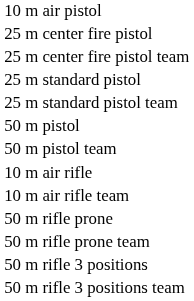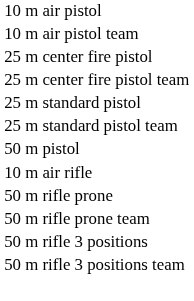 <table>
 <tr>
 <td>10 m air pistol</td>
+<td></td>
+<td></td>
+<td></td>
+</tr>
+<tr>
+<td>10 m air pistol team</td>
 <td></td>
 <td></td>
 <td></td>
 </tr>
 <tr>
 <td>25 m center fire pistol</td>
 <td></td>
 <td></td>
 <td></td>
 </tr>
 <tr>
 <td>25 m center fire pistol team</td>
 <td></td>
 <td></td>
 <td></td>
 </tr>
 <tr>
 <td>25 m standard pistol</td>
 <td></td>
 <td></td>
 <td></td>
 </tr>
 <tr>
 <td>25 m standard pistol team</td>
 <td></td>
 <td></td>
 <td></td>
 </tr>
 <tr>
 <td>50 m pistol</td>
 <td></td>
 <td></td>
 <td></td>
 </tr>
 <tr>
-<td>50 m pistol team</td>
-<td></td>
-<td></td>
-<td></td>
-</tr>
-<tr>
 <td>10 m air rifle</td>
-<td></td>
-<td></td>
-<td></td>
-</tr>
-<tr>
-<td>10 m air rifle team</td>
 <td></td>
 <td></td>
 <td></td>
 </tr>
 <tr>
 <td>50 m rifle prone</td>
 <td></td>
 <td></td>
 <td></td>
 </tr>
 <tr>
 <td>50 m rifle prone team</td>
 <td></td>
 <td></td>
 <td></td>
 </tr>
 <tr>
 <td>50 m rifle 3 positions</td>
 <td></td>
 <td></td>
 <td></td>
 </tr>
 <tr>
 <td>50 m rifle 3 positions team</td>
 <td></td>
 <td></td>
 <td></td>
 </tr>
 </table>
